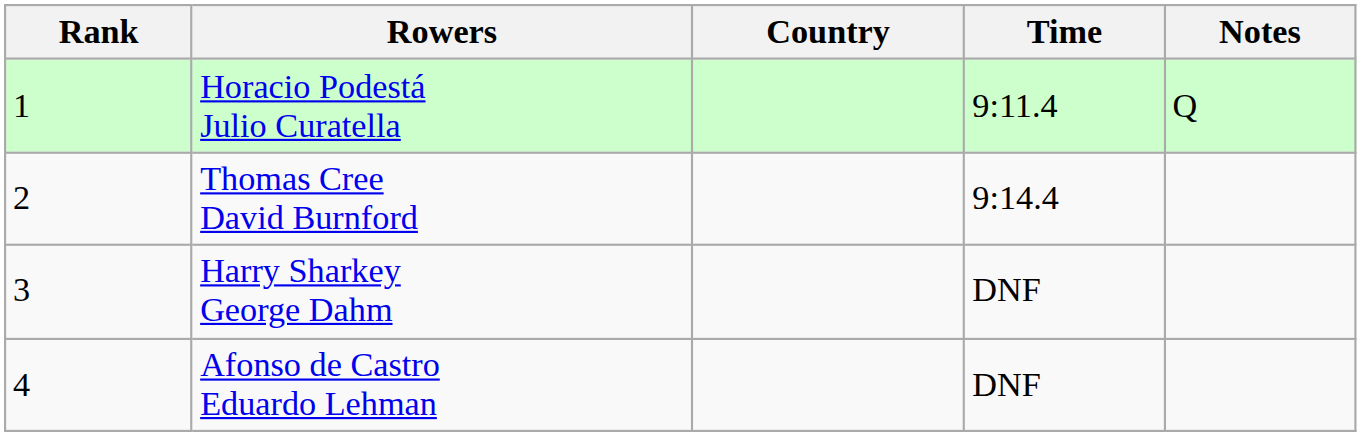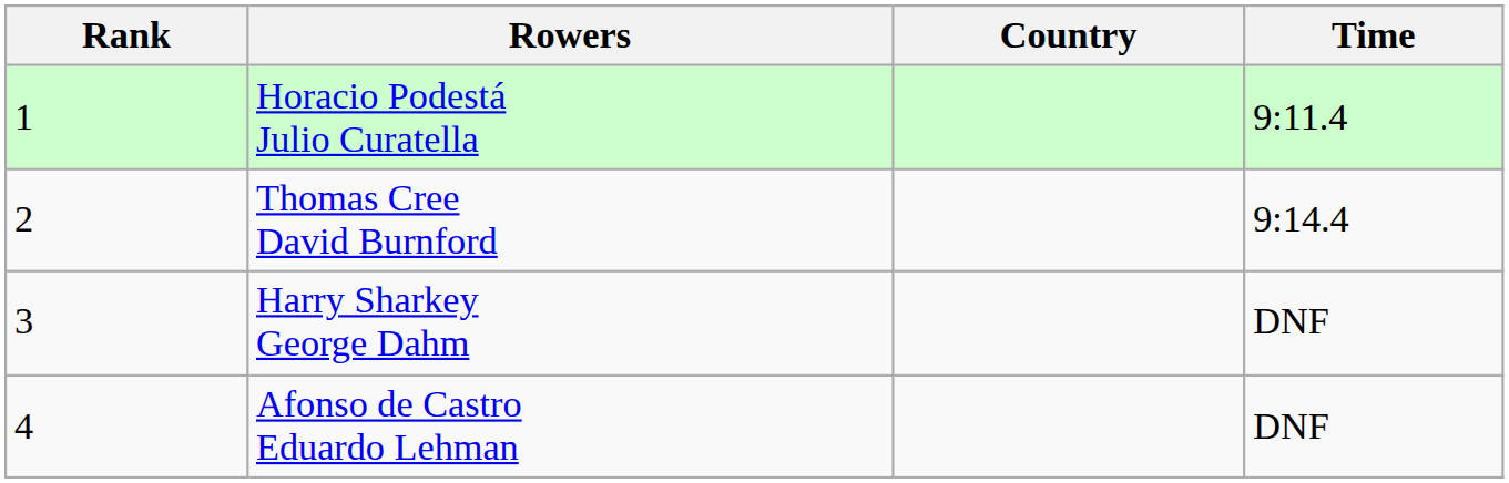 <table class="wikitable" width=50%>
 <tr>
 <th>Rank</th>
 <th>Rowers</th>
 <th>Country</th>
 <th>Time</th>
-<th>Notes</th>
 </tr>
 <tr bgcolor=ccffcc>
 <td>1</td>
 <td><a href='#'>Horacio Podestá</a><br><a href='#'>Julio Curatella</a></td>
 <td></td>
 <td>9:11.4</td>
-<td>Q</td>
 </tr>
 <tr>
 <td>2</td>
 <td><a href='#'>Thomas Cree</a><br><a href='#'>David Burnford</a></td>
 <td></td>
 <td>9:14.4</td>
-<td></td>
 </tr>
 <tr>
 <td>3</td>
 <td><a href='#'>Harry Sharkey</a><br><a href='#'>George Dahm</a></td>
 <td></td>
 <td>DNF</td>
-<td></td>
 </tr>
 <tr>
 <td>4</td>
 <td><a href='#'>Afonso de Castro</a><br><a href='#'>Eduardo Lehman</a></td>
 <td></td>
 <td>DNF</td>
-<td></td>
 </tr>
 </table>
